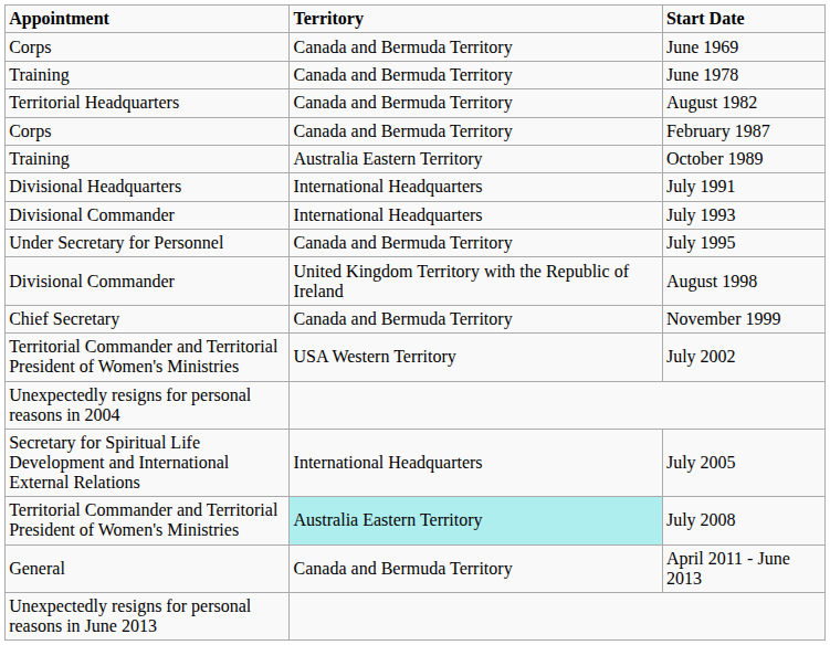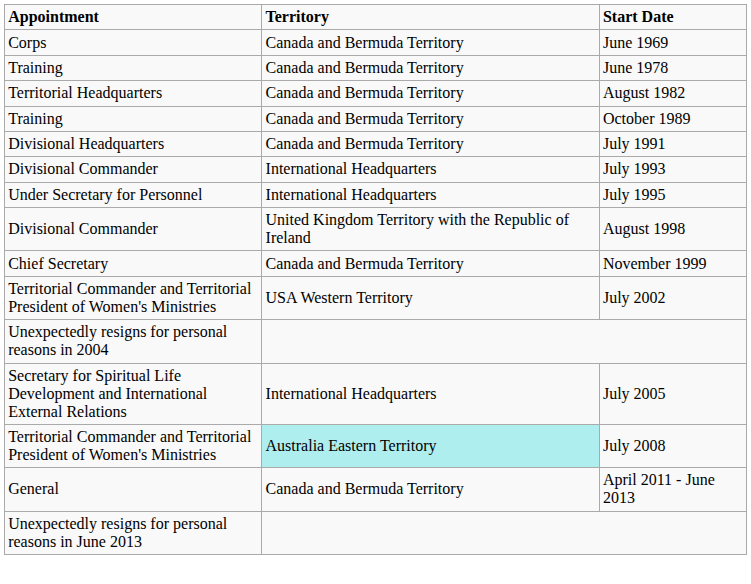 <table class="wikitable">
 <tr>
 <td width="250"><strong>Appointment</strong></td>
 <td width="330"><strong>Territory</strong></td>
 <td width="140"><strong>Start Date</strong></td>
 </tr>
 <tr>
 <td>Corps</td>
 <td>Canada and Bermuda Territory</td>
 <td>June 1969</td>
 </tr>
 <tr>
 <td>Training</td>
 <td>Canada and Bermuda Territory</td>
 <td>June 1978</td>
 </tr>
 <tr>
 <td>Territorial Headquarters</td>
 <td>Canada and Bermuda Territory</td>
 <td>August 1982</td>
 </tr>
 <tr>
-<td>Corps</td>
+<td>Training</td>
 <td>Canada and Bermuda Territory</td>
-<td>February 1987</td>
-</tr>
-<tr>
-<td>Training</td>
-<td>Australia Eastern Territory</td>
 <td>October 1989</td>
 </tr>
 <tr>
 <td>Divisional Headquarters</td>
-<td>International Headquarters</td>
+<td>Canada and Bermuda Territory</td>
 <td>July 1991</td>
 </tr>
 <tr>
 <td>Divisional Commander</td>
 <td>International Headquarters</td>
 <td>July 1993</td>
 </tr>
 <tr>
 <td>Under Secretary for Personnel</td>
-<td>Canada and Bermuda Territory</td>
+<td>International Headquarters</td>
 <td>July 1995</td>
 </tr>
 <tr>
 <td>Divisional Commander</td>
 <td>United Kingdom Territory with the Republic of Ireland</td>
 <td>August 1998</td>
 </tr>
 <tr>
 <td>Chief Secretary</td>
 <td>Canada and Bermuda Territory</td>
 <td>November 1999</td>
 </tr>
 <tr>
 <td>Territorial Commander and Territorial President of Women's Ministries</td>
 <td>USA Western Territory</td>
 <td>July 2002</td>
 </tr>
 <tr>
 <td>Unexpectedly resigns for personal reasons in 2004</td>
 </tr>
 <tr>
 <td>Secretary for Spiritual Life Development and International External Relations</td>
 <td>International Headquarters</td>
 <td>July 2005</td>
 </tr>
 <tr>
 <td>Territorial Commander and Territorial President of Women's Ministries</td>
 <td style="background: paleturquoise;">Australia Eastern Territory</td>
 <td>July 2008</td>
 </tr>
 <tr>
 <td>General</td>
 <td>Canada and Bermuda Territory</td>
 <td>April 2011 - June 2013</td>
 </tr>
 <tr>
 <td>Unexpectedly resigns for personal reasons in June 2013</td>
 </tr>
 </table>
